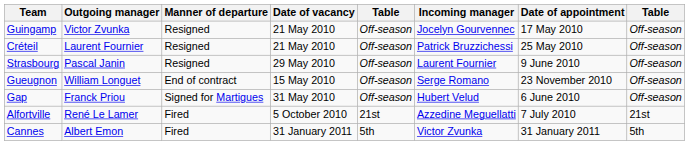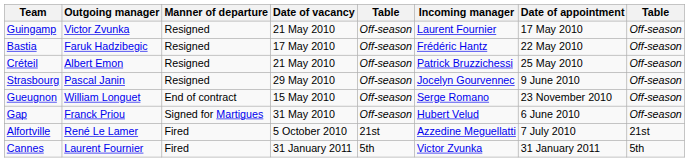 <table class="wikitable">
 <tr>
 <th>Team</th>
 <th>Outgoing manager</th>
 <th>Manner of departure</th>
 <th>Date of vacancy</th>
 <th>Table</th>
 <th>Incoming manager</th>
 <th>Date of appointment</th>
 <th>Table</th>
 </tr>
 <tr>
 <td><a href='#'>Guingamp</a></td>
 <td><a href='#'>Victor Zvunka</a></td>
 <td>Resigned</td>
 <td>21 May 2010</td>
 <td><em>Off-season</em></td>
-<td><a href='#'>Jocelyn Gourvennec</a></td>
+<td><a href='#'>Laurent Fournier</a></td>
 <td>17 May 2010</td>
 <td><em>Off-season</em></td>
 </tr>
 <tr>
+<td><a href='#'>Bastia</a></td>
+<td><a href='#'>Faruk Hadzibegic</a></td>
+<td>Resigned</td>
+<td>17 May 2010</td>
+<td><em>Off-season</em></td>
+<td><a href='#'>Frédéric Hantz</a></td>
+<td>22 May 2010</td>
+<td><em>Off-season</em></td>
+</tr>
+<tr>
 <td><a href='#'>Créteil</a></td>
-<td><a href='#'>Laurent Fournier</a></td>
+<td><a href='#'>Albert Emon</a></td>
 <td>Resigned</td>
 <td>21 May 2010</td>
 <td><em>Off-season</em></td>
 <td><a href='#'>Patrick Bruzzichessi</a></td>
 <td>25 May 2010</td>
 <td><em>Off-season</em></td>
 </tr>
 <tr>
 <td><a href='#'>Strasbourg</a></td>
 <td><a href='#'>Pascal Janin</a></td>
 <td>Resigned</td>
 <td>29 May 2010</td>
 <td><em>Off-season</em></td>
-<td><a href='#'>Laurent Fournier</a></td>
+<td><a href='#'>Jocelyn Gourvennec</a></td>
 <td>9 June 2010</td>
 <td><em>Off-season</em></td>
 </tr>
 <tr>
 <td><a href='#'>Gueugnon</a></td>
 <td><a href='#'>William Longuet</a></td>
 <td>End of contract</td>
 <td>15 May 2010</td>
 <td><em>Off-season</em></td>
 <td><a href='#'>Serge Romano</a></td>
 <td>23 November 2010</td>
 <td><em>Off-season</em></td>
 </tr>
 <tr>
 <td><a href='#'>Gap</a></td>
 <td><a href='#'>Franck Priou</a></td>
 <td>Signed for <a href='#'>Martigues</a></td>
 <td>31 May 2010</td>
 <td><em>Off-season</em></td>
 <td><a href='#'>Hubert Velud</a></td>
 <td>6 June 2010</td>
 <td><em>Off-season</em></td>
 </tr>
 <tr>
 <td><a href='#'>Alfortville</a></td>
 <td><a href='#'>René Le Lamer</a></td>
 <td>Fired</td>
 <td>5 October 2010</td>
 <td>21st</td>
 <td><a href='#'>Azzedine Meguellatti</a></td>
 <td>7 July 2010</td>
 <td>21st</td>
 </tr>
 <tr>
 <td><a href='#'>Cannes</a></td>
-<td><a href='#'>Albert Emon</a></td>
+<td><a href='#'>Laurent Fournier</a></td>
 <td>Fired</td>
 <td>31 January 2011</td>
 <td>5th</td>
 <td><a href='#'>Victor Zvunka</a></td>
 <td>31 January 2011</td>
 <td>5th</td>
 </tr>
 </table>
